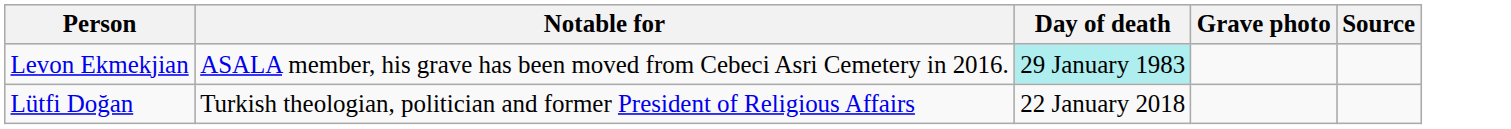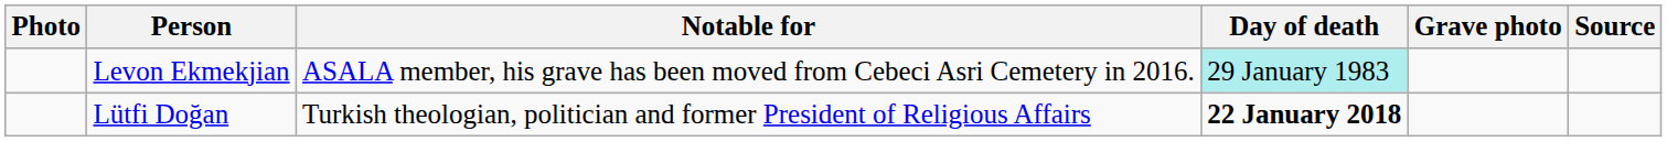 <table class="wikitable sortable">
 <tr>
+<th scope=col>Photo</th>
 <th scope=col>Person</th>
 <th scope=col>Notable for</th>
 <th scope=col>Day of death</th>
 <th scope=col>Grave photo</th>
 <th scope=col>Source</th>
 </tr>
 <tr>
+<td></td>
 <td><a href='#'>Levon Ekmekjian</a></td>
 <td><a href='#'>ASALA</a> member, his grave has been moved from Cebeci Asri Cemetery in 2016.</td>
 <td style="background: paleturquoise;">29 January 1983</td>
 <td></td>
 <td></td>
 </tr>
 <tr>
+<td></td>
 <td><a href='#'>Lütfi Doğan</a></td>
 <td>Turkish theologian, politician and former <a href='#'>President of Religious Affairs</a></td>
-<td>22 January 2018</td>
+<td><strong>22 January 2018</strong></td>
 <td></td>
 <td></td>
 </tr>
 </table>
